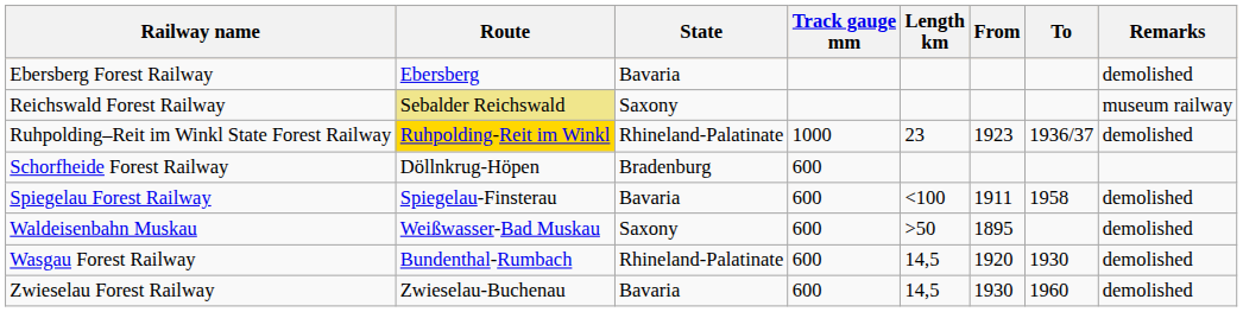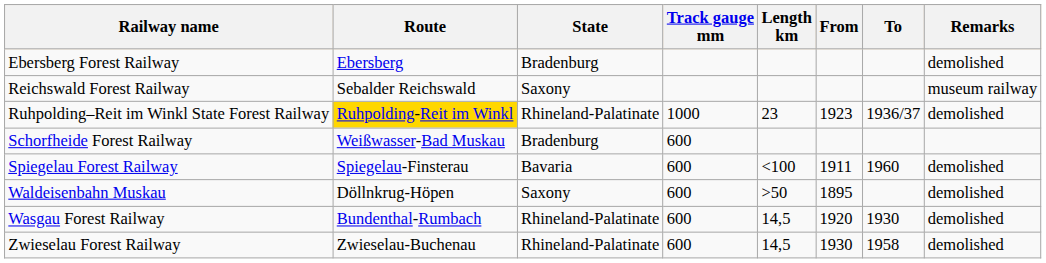 <table class="wikitable">
 <tr style="background:#ffdead;">
 <th>Railway name</th>
 <th>Route</th>
 <th>State</th>
 <th><a href='#'>Track gauge</a><br>mm</th>
 <th>Length<br>km</th>
 <th>From</th>
 <th>To</th>
 <th>Remarks</th>
 </tr>
 <tr>
 <td>Ebersberg Forest Railway</td>
 <td><a href='#'>Ebersberg</a></td>
-<td>Bavaria</td>
+<td>Bradenburg</td>
 <td></td>
 <td></td>
 <td></td>
 <td></td>
 <td>demolished</td>
 </tr>
 <tr>
 <td>Reichswald Forest Railway</td>
-<td style="background: khaki;">Sebalder Reichswald</td>
+<td>Sebalder Reichswald</td>
 <td>Saxony</td>
 <td></td>
 <td></td>
 <td></td>
 <td></td>
 <td>museum railway</td>
 </tr>
 <tr>
 <td>Ruhpolding–Reit im Winkl State Forest Railway</td>
 <td style="background: gold;"><a href='#'>Ruhpolding</a>-<a href='#'>Reit im Winkl</a></td>
 <td>Rhineland-Palatinate</td>
 <td>1000</td>
 <td>23</td>
 <td>1923</td>
 <td>1936/37</td>
 <td>demolished</td>
 </tr>
 <tr>
 <td><a href='#'>Schorfheide</a> Forest Railway</td>
-<td>Döllnkrug-Höpen</td>
+<td><a href='#'>Weißwasser</a>-<a href='#'>Bad Muskau</a></td>
 <td>Bradenburg</td>
 <td>600</td>
 <td></td>
 <td></td>
 <td></td>
 <td></td>
 </tr>
 <tr>
 <td><a href='#'>Spiegelau Forest Railway</a></td>
 <td><a href='#'>Spiegelau</a>-Finsterau</td>
 <td>Bavaria</td>
 <td>600</td>
 <td><100</td>
 <td>1911</td>
-<td>1958</td>
+<td>1960</td>
 <td>demolished</td>
 </tr>
 <tr>
 <td><a href='#'>Waldeisenbahn Muskau</a></td>
-<td><a href='#'>Weißwasser</a>-<a href='#'>Bad Muskau</a></td>
+<td>Döllnkrug-Höpen</td>
 <td>Saxony</td>
 <td>600</td>
 <td>>50</td>
 <td>1895</td>
 <td></td>
 <td>demolished</td>
 </tr>
 <tr>
 <td><a href='#'>Wasgau</a> Forest Railway</td>
 <td><a href='#'>Bundenthal</a>-<a href='#'>Rumbach</a></td>
 <td>Rhineland-Palatinate</td>
 <td>600</td>
 <td>14,5</td>
 <td>1920</td>
 <td>1930</td>
 <td>demolished</td>
 </tr>
 <tr>
 <td>Zwieselau Forest Railway</td>
 <td>Zwieselau-Buchenau</td>
-<td>Bavaria</td>
+<td>Rhineland-Palatinate</td>
 <td>600</td>
 <td>14,5</td>
 <td>1930</td>
-<td>1960</td>
+<td>1958</td>
 <td>demolished</td>
 </tr>
 </table>
